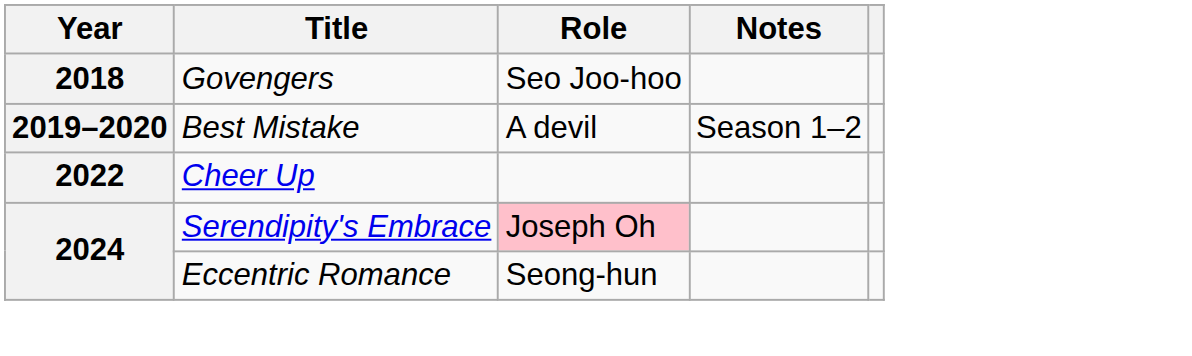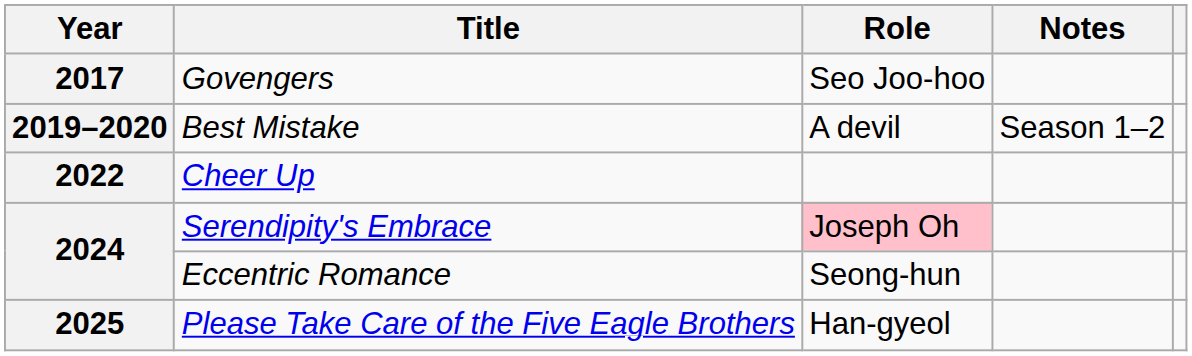 <table class="wikitable plainrowheaders">
 <tr>
 <th scope="col">Year</th>
 <th scope="col">Title</th>
 <th scope="col">Role</th>
 <th scope="col">Notes</th>
 <th scope="col"></th>
 </tr>
 <tr>
-<th scope="row">2018</th>
+<th scope="row">2017</th>
 <td><em>Govengers</em></td>
 <td>Seo Joo-hoo</td>
 <td></td>
 <td style="text-align:center"></td>
 </tr>
 <tr>
 <th scope="row">2019–2020</th>
 <td><em>Best Mistake</em></td>
 <td>A devil</td>
 <td>Season 1–2</td>
 <td style="text-align:center"></td>
 </tr>
 <tr>
 <th scope="row">2022</th>
 <td><em><a href='#'>Cheer Up</a></em></td>
 <td></td>
 <td></td>
 <td style="text-align:center"></td>
 </tr>
 <tr>
 <th scope="row" rowspan="2">2024</th>
 <td><em><a href='#'>Serendipity's Embrace</a></em></td>
 <td style="background: pink;">Joseph Oh</td>
 <td></td>
 <td style="text-align:center"></td>
 </tr>
 <tr>
 <td><em>Eccentric Romance</em></td>
 <td>Seong-hun</td>
 <td></td>
 <td style="text-align:center"></td>
 </tr>
+<tr>
+<th scope="row">2025</th>
+<td><em><a href='#'>Please Take Care of the Five Eagle Brothers</a></em></td>
+<td>Han-gyeol</td>
+<td></td>
+<td style="text-align:center"></td>
+</tr>
 </table>
